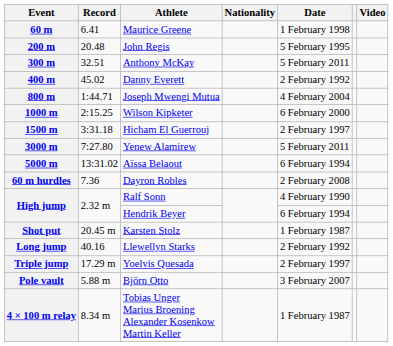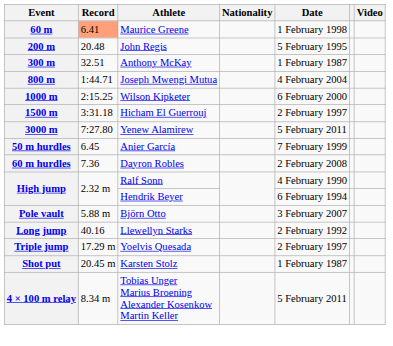 <table class="wikitable plainrowheaders sticky-header">
 <tr>
 <th scope="col">Event</th>
 <th scope="col">Record</th>
 <th scope="col">Athlete</th>
 <th scope="col">Nationality</th>
 <th scope="col">Date</th>
 <th scope="col"></th>
 <th scope="col">Video</th>
 </tr>
 <tr>
 <th scope="row"><a href='#'>60 m</a></th>
-<td>6.41</td>
+<td style="background: lightsalmon;">6.41</td>
 <td><a href='#'>Maurice Greene</a></td>
 <td></td>
 <td>1 February 1998</td>
 <td></td>
 <td></td>
 </tr>
 <tr>
 <th scope="row"><a href='#'>200 m</a></th>
 <td>20.48</td>
 <td><a href='#'>John Regis</a></td>
 <td></td>
 <td>5 February 1995</td>
 <td></td>
 <td></td>
 </tr>
 <tr>
 <th scope="row"><a href='#'>300 m</a></th>
 <td>32.51</td>
 <td><a href='#'>Anthony McKay</a></td>
 <td></td>
-<td>5 February 2011</td>
-<td></td>
-<td></td>
-</tr>
-<tr>
-<th scope="row"><a href='#'>400 m</a></th>
-<td>45.02</td>
-<td><a href='#'>Danny Everett</a></td>
-<td></td>
-<td>2 February 1992</td>
+<td>1 February 1987</td>
 <td></td>
 <td></td>
 </tr>
 <tr>
 <th scope="row"><a href='#'>800 m</a></th>
 <td>1:44.71</td>
 <td><a href='#'>Joseph Mwengi Mutua</a></td>
 <td></td>
 <td>4 February 2004</td>
 <td></td>
 <td></td>
 </tr>
 <tr>
 <th scope="row"><a href='#'>1000 m</a></th>
 <td>2:15.25</td>
 <td><a href='#'>Wilson Kipketer</a></td>
 <td></td>
 <td>6 February 2000</td>
 <td></td>
 <td></td>
 </tr>
 <tr>
 <th scope="row"><a href='#'>1500 m</a></th>
 <td>3:31.18</td>
 <td><a href='#'>Hicham El Guerrouj</a></td>
 <td></td>
 <td>2 February 1997</td>
 <td></td>
 <td></td>
 </tr>
 <tr>
 <th scope="row"><a href='#'>3000 m</a></th>
 <td>7:27.80</td>
 <td><a href='#'>Yenew Alamirew</a></td>
 <td></td>
 <td>5 February 2011</td>
 <td></td>
 <td></td>
 </tr>
 <tr>
-<th scope="row"><a href='#'>5000 m</a></th>
-<td>13:31.02</td>
-<td><a href='#'>Aïssa Belaout</a></td>
+<th scope="row"><a href='#'>50 m hurdles</a></th>
+<td>6.45</td>
+<td><a href='#'>Anier García</a></td>
 <td></td>
-<td>6 February 1994</td>
+<td>7 February 1999</td>
 <td></td>
 <td></td>
 </tr>
 <tr>
 <th scope="row"><a href='#'>60 m hurdles</a></th>
 <td>7.36</td>
 <td><a href='#'>Dayron Robles</a></td>
 <td></td>
 <td>2 February 2008</td>
 <td></td>
 <td></td>
 </tr>
 <tr>
 <th scope="rowgroup" rowspan="2"><a href='#'>High jump</a></th>
 <td rowspan="2">2.32 m</td>
 <td><a href='#'>Ralf Sonn</a></td>
 <td rowspan="2"></td>
 <td>4 February 1990</td>
 <td></td>
 <td></td>
 </tr>
 <tr>
 <td><a href='#'>Hendrik Beyer</a></td>
 <td>6 February 1994</td>
 <td></td>
 <td></td>
 </tr>
 <tr>
-<th scope="row"><a href='#'>Shot put</a></th>
-<td>20.45 m</td>
-<td><a href='#'>Karsten Stolz</a></td>
+<th scope="row"><a href='#'>Pole vault</a></th>
+<td>5.88 m</td>
+<td><a href='#'>Björn Otto</a></td>
 <td></td>
-<td>1 February 1987</td>
+<td>3 February 2007</td>
 <td></td>
 <td></td>
 </tr>
 <tr>
 <th scope="row"><a href='#'>Long jump</a></th>
 <td>40.16</td>
 <td><a href='#'>Llewellyn Starks</a></td>
 <td></td>
 <td>2 February 1992</td>
 <td></td>
 <td></td>
 </tr>
 <tr>
 <th scope="row"><a href='#'>Triple jump</a></th>
 <td>17.29 m</td>
 <td><a href='#'>Yoelvis Quesada</a></td>
 <td></td>
 <td>2 February 1997</td>
 <td></td>
 <td></td>
 </tr>
 <tr>
-<th scope="row"><a href='#'>Pole vault</a></th>
-<td>5.88 m</td>
-<td><a href='#'>Björn Otto</a></td>
+<th scope="row"><a href='#'>Shot put</a></th>
+<td>20.45 m</td>
+<td><a href='#'>Karsten Stolz</a></td>
 <td></td>
-<td>3 February 2007</td>
+<td>1 February 1987</td>
 <td></td>
 <td></td>
 </tr>
 <tr>
 <th scope="row"><a href='#'>4 × 100 m relay</a></th>
 <td>8.34 m</td>
 <td><a href='#'>Tobias Unger</a><br><a href='#'>Marius Broening</a><br><a href='#'>Alexander Kosenkow</a><br><a href='#'>Martin Keller</a></td>
 <td></td>
-<td>1 February 1987</td>
+<td>5 February 2011</td>
 <td></td>
 <td></td>
 </tr>
 </table>
